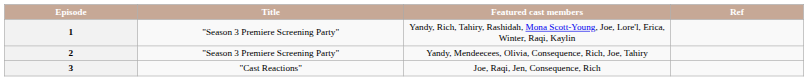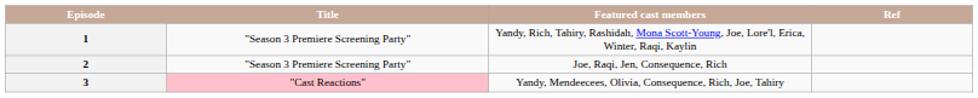 <table class="wikitable sortable" style="font-size:90%; text-align: center">
 <tr>
 <th scope="col"  style="background:#c6a896; color:#fff; width:5%;">Episode</th>
 <th scope="col"  style="background:#c6a896; color:#fff; width:10%;">Title</th>
 <th scope="col"  style="background:#c6a896; color:#fff; width:10%;">Featured cast members</th>
 <th scope="col"  style="background:#c6a896; color:#fff; width:5%;">Ref</th>
 </tr>
 <tr>
 <th scope="row">1</th>
 <td>"Season 3 Premiere Screening Party"</td>
 <td>Yandy, Rich, Tahiry, Rashidah, <a href='#'>Mona Scott-Young</a>, Joe, Lore'l, Erica, Winter, Raqi, Kaylin</td>
 <td style="text-align:center;"></td>
 </tr>
 <tr>
 <th scope="row">2</th>
 <td>"Season 3 Premiere Screening Party"</td>
-<td>Yandy, Mendeecees, Olivia, Consequence, Rich, Joe, Tahiry</td>
+<td>Joe, Raqi, Jen, Consequence, Rich</td>
 <td style="text-align:center;"></td>
 </tr>
 <tr>
 <th scope="row">3</th>
-<td>"Cast Reactions"</td>
-<td>Joe, Raqi, Jen, Consequence, Rich</td>
+<td style="background: pink;">"Cast Reactions"</td>
+<td>Yandy, Mendeecees, Olivia, Consequence, Rich, Joe, Tahiry</td>
 <td style="text-align:center;"></td>
 </tr>
 </table>
